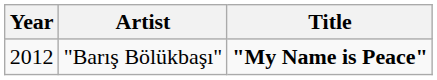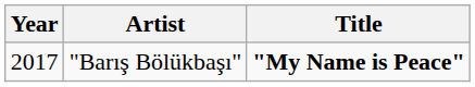 <table class="wikitable sortable">
 <tr>
 <th scope="col">Year</th>
 <th scope="col">Artist</th>
 <th scope="col">Title</th>
 </tr>
 <tr>
-<td>2012</td>
+<td>2017</td>
 <td>"Barış Bölükbaşı"</td>
 <td><strong>"My Name is Peace"</strong></td>
 </tr>
 </table>
